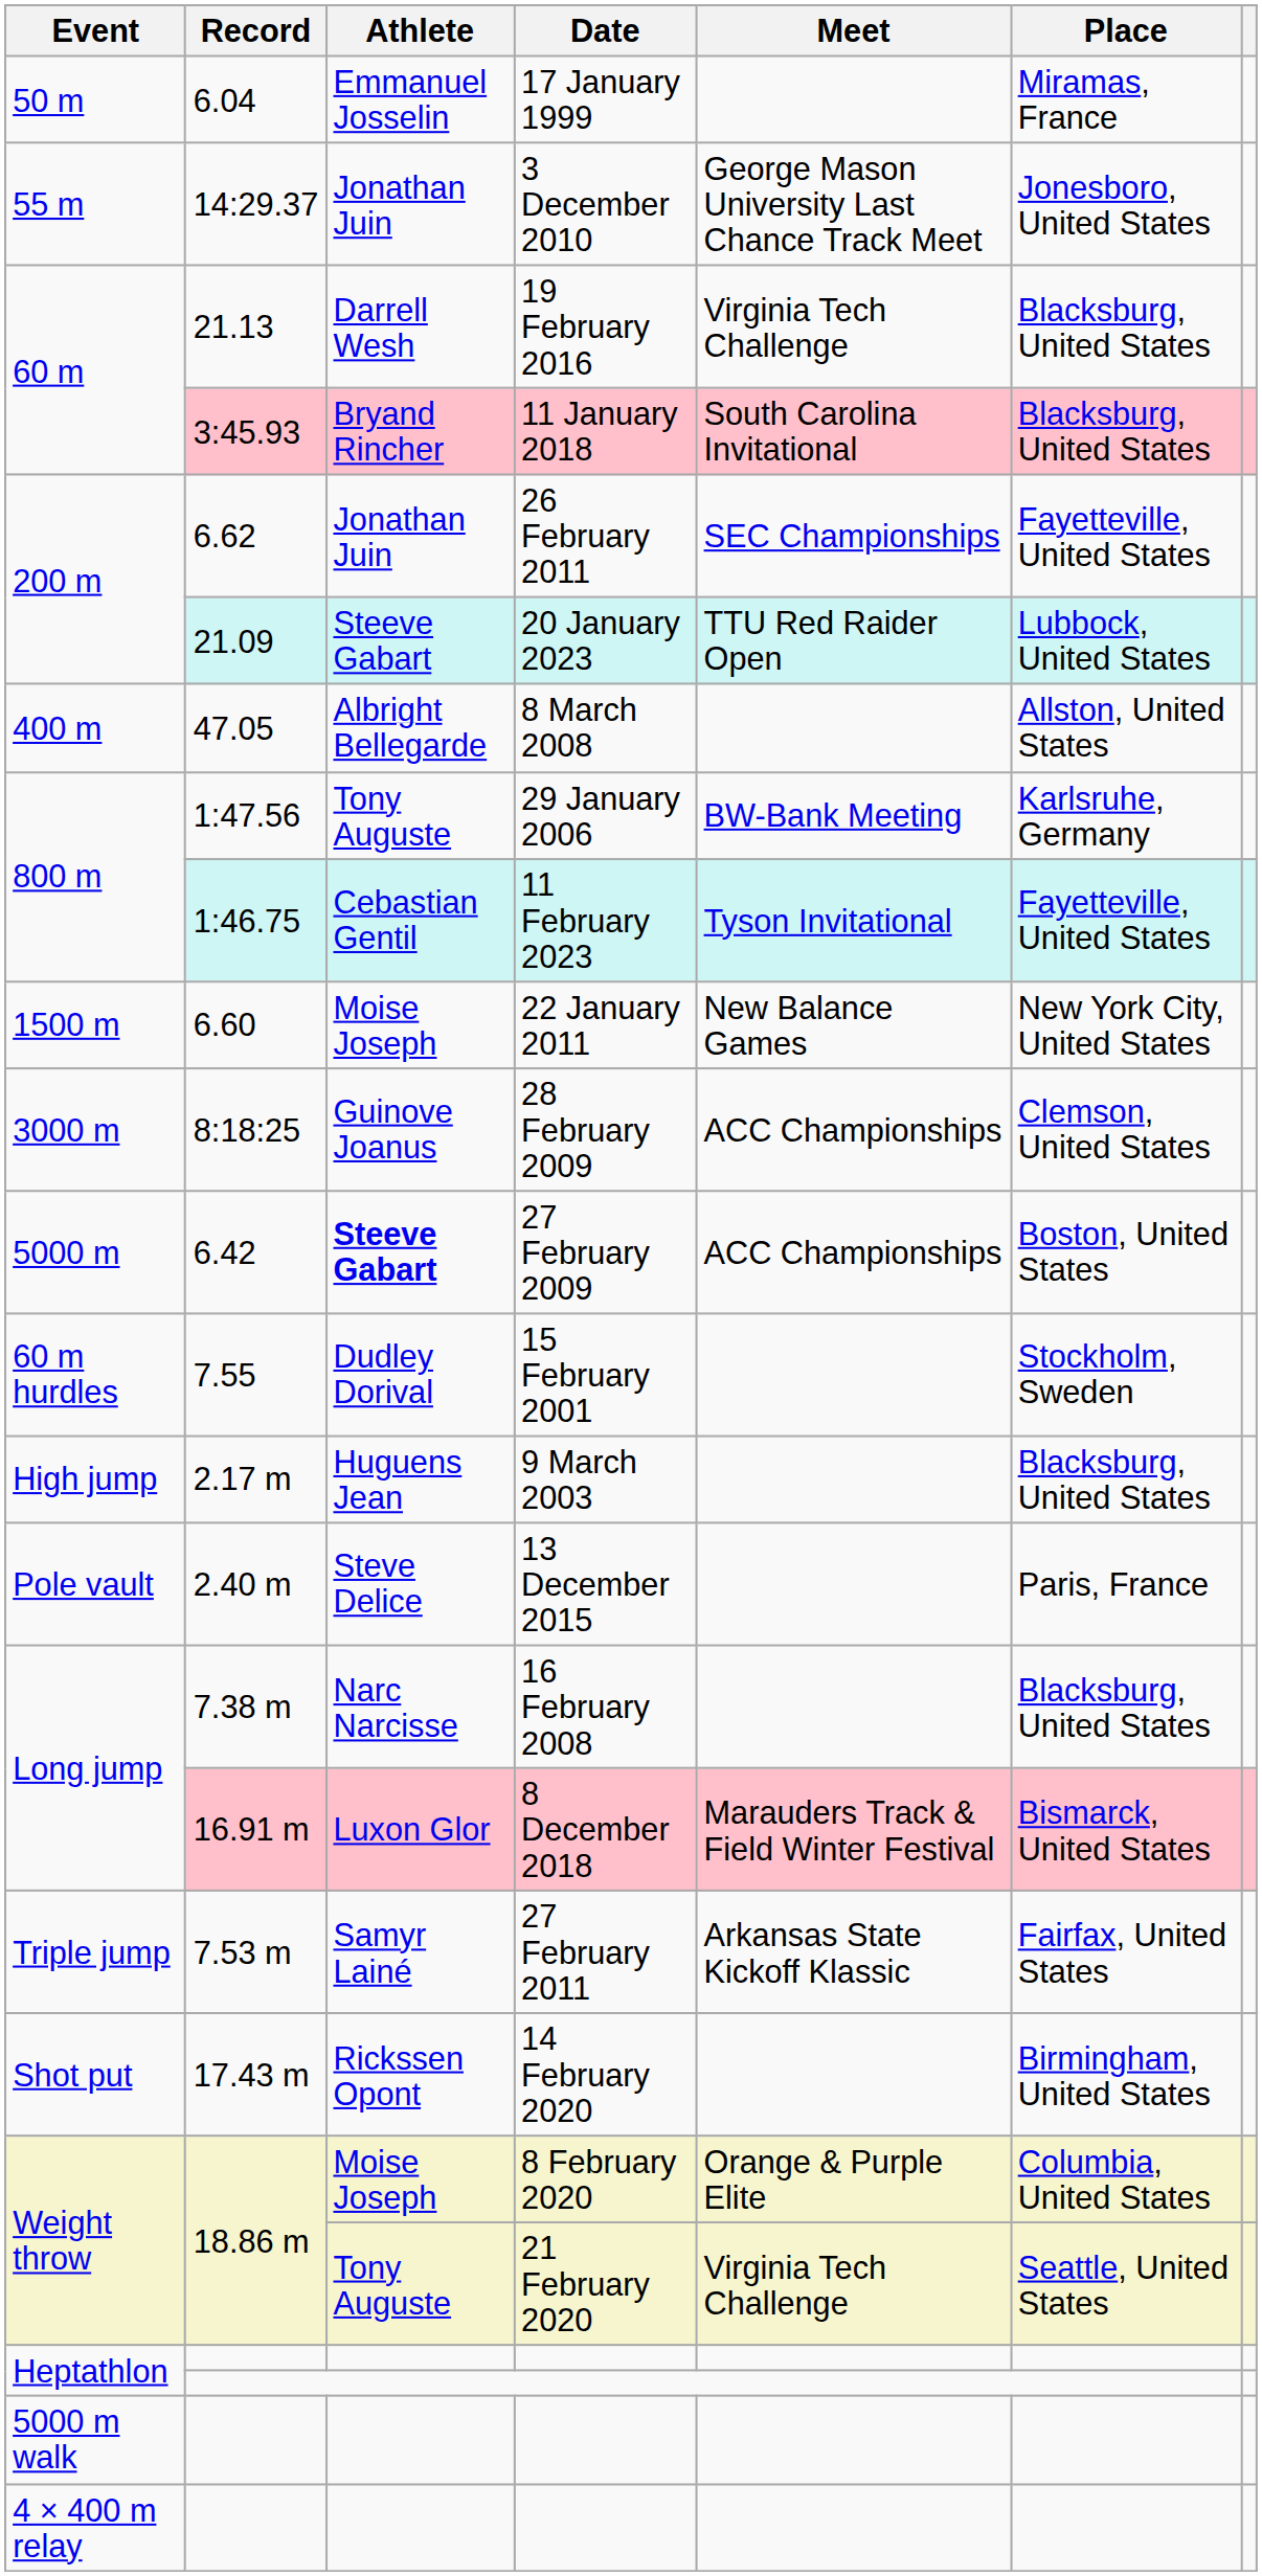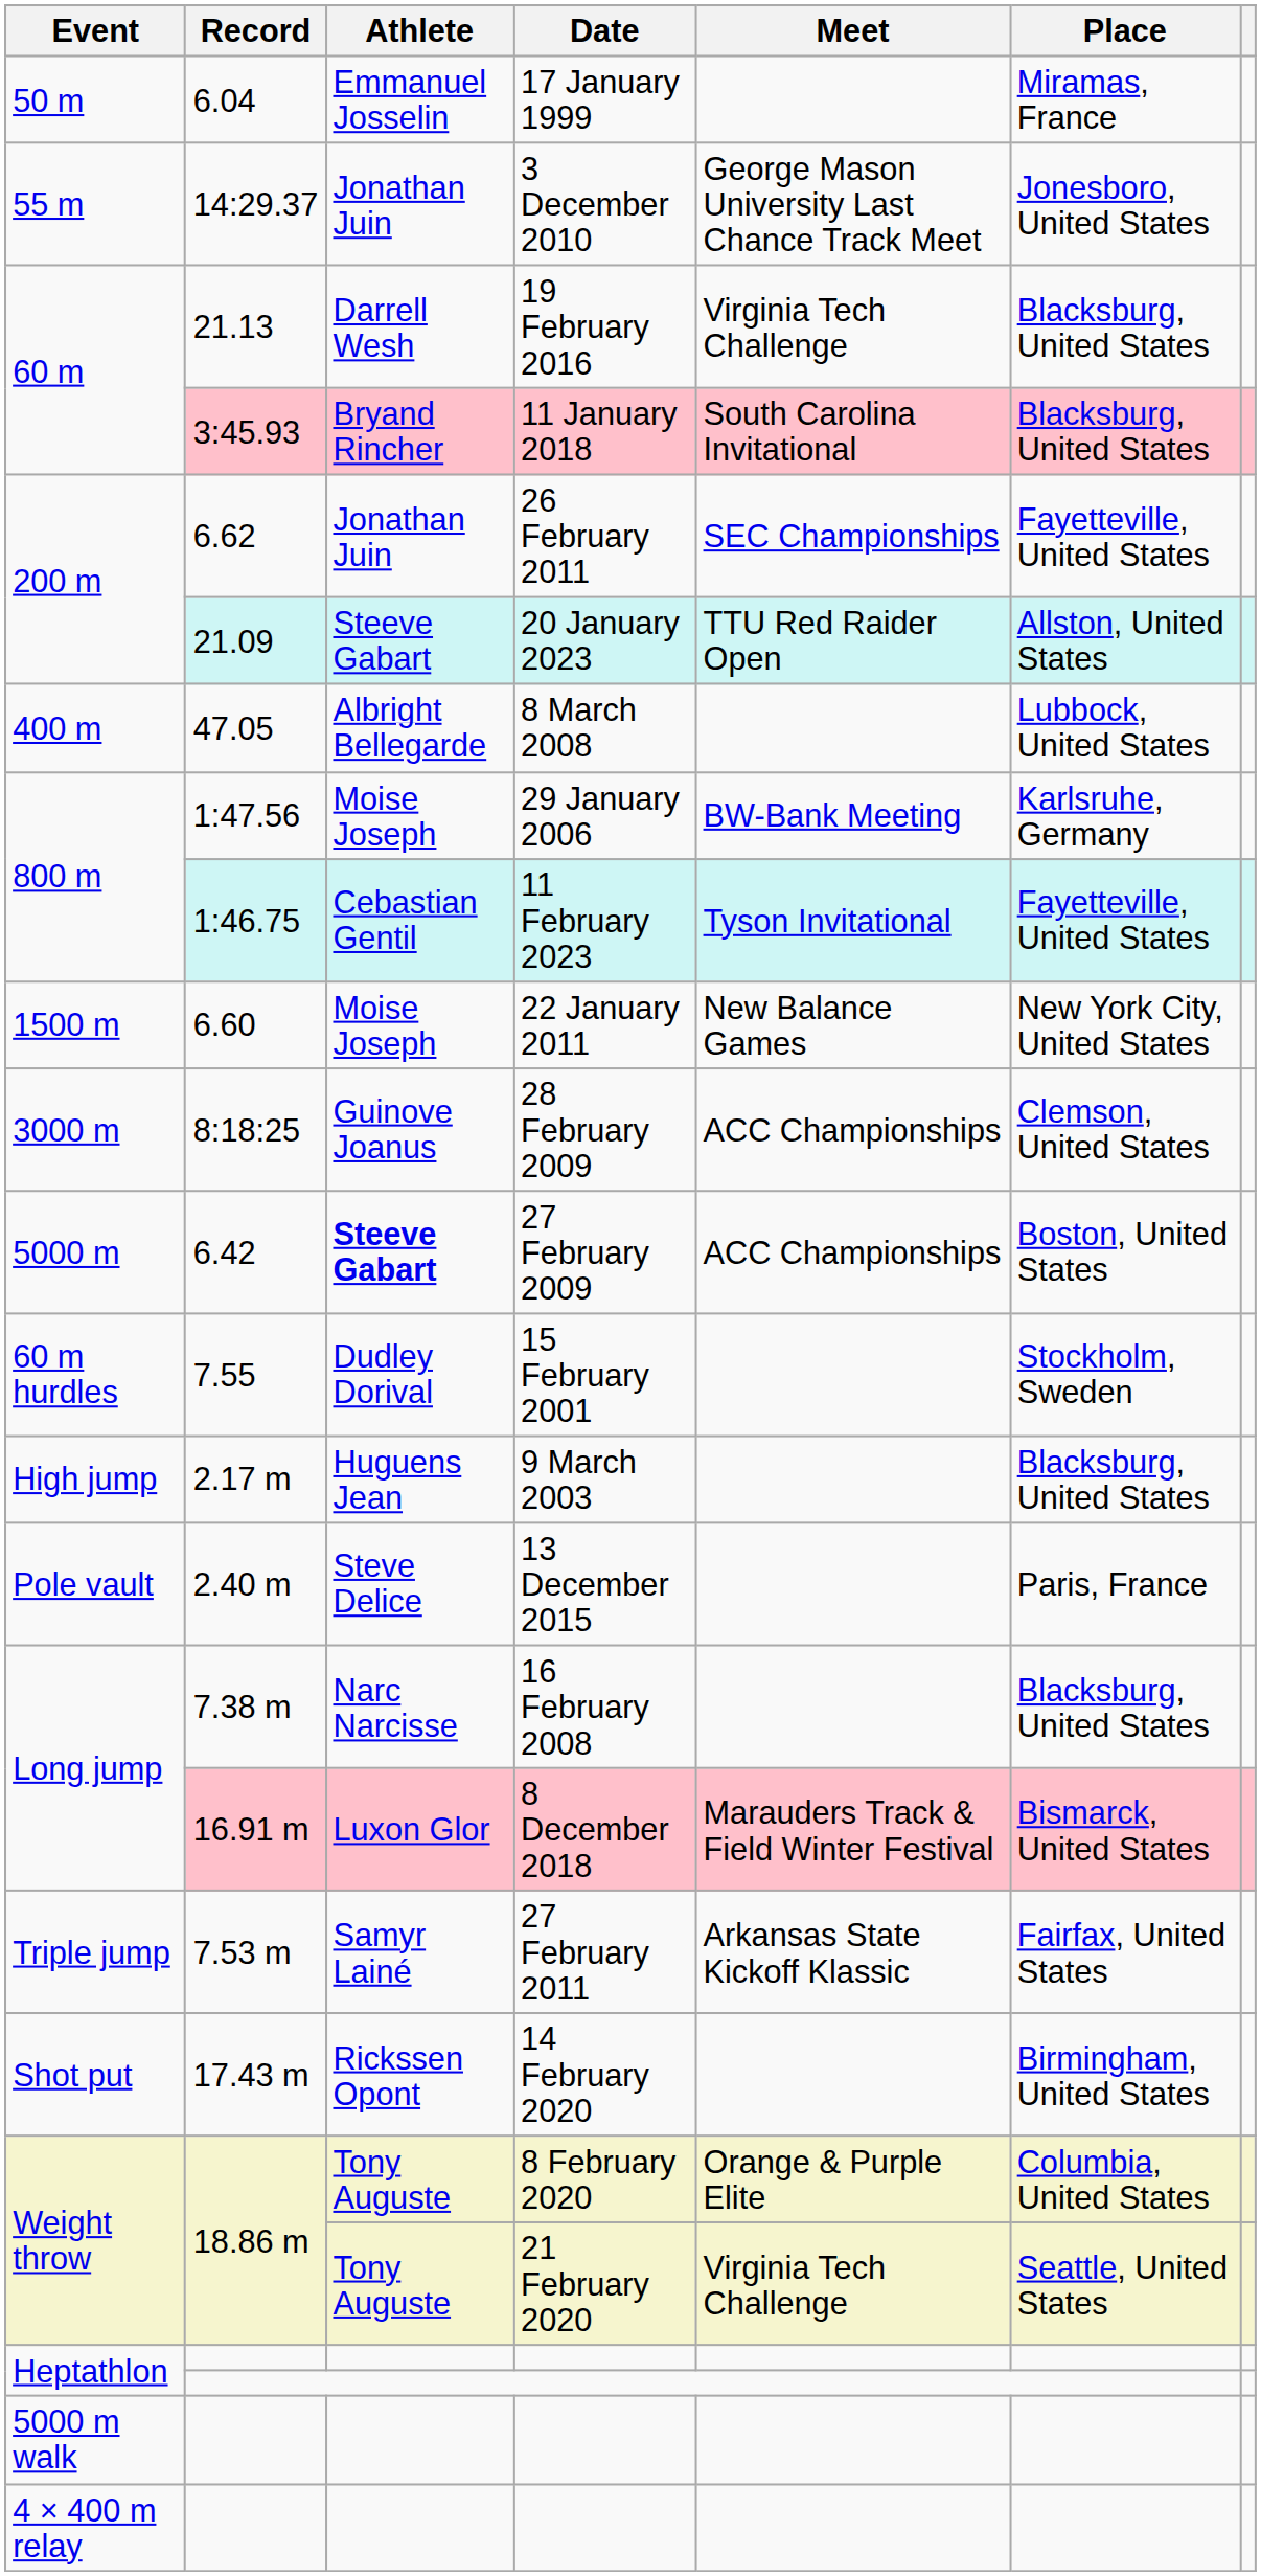 <table class="wikitable" style="font-size:95%; width: 95%;">
 <tr>
 <th>Event</th>
 <th>Record</th>
 <th>Athlete</th>
 <th>Date</th>
 <th>Meet</th>
 <th>Place</th>
 <th></th>
 </tr>
 <tr>
 <td><a href='#'>50 m</a></td>
 <td>6.04</td>
 <td><a href='#'>Emmanuel Josselin</a></td>
 <td>17 January 1999</td>
 <td></td>
 <td><a href='#'>Miramas</a>, France</td>
 <td></td>
 </tr>
 <tr>
 <td><a href='#'>55 m</a></td>
 <td>14:29.37</td>
 <td><a href='#'>Jonathan Juin</a></td>
 <td>3 December 2010</td>
 <td>George Mason University Last Chance Track Meet</td>
 <td><a href='#'>Jonesboro</a>, United States</td>
 <td></td>
 </tr>
 <tr>
 <td rowspan=2><a href='#'>60 m</a></td>
 <td>21.13</td>
 <td><a href='#'>Darrell Wesh</a></td>
 <td>19 February 2016</td>
 <td>Virginia Tech Challenge</td>
 <td><a href='#'>Blacksburg</a>, United States</td>
 <td></td>
 </tr>
 <tr style="background:pink">
 <td>3:45.93 </td>
 <td><a href='#'>Bryand Rincher</a></td>
 <td>11 January 2018</td>
 <td>South Carolina Invitational</td>
 <td><a href='#'>Blacksburg</a>, United States</td>
 <td></td>
 </tr>
 <tr>
 <td rowspan=2><a href='#'>200 m</a></td>
 <td>6.62</td>
 <td><a href='#'>Jonathan Juin</a></td>
 <td>26 February 2011</td>
 <td><a href='#'>SEC Championships</a></td>
 <td><a href='#'>Fayetteville</a>, United States</td>
 <td></td>
 </tr>
 <tr style="background:#cef6f5;">
 <td>21.09 </td>
 <td><a href='#'>Steeve Gabart</a></td>
 <td>20 January 2023</td>
 <td>TTU Red Raider Open</td>
-<td><a href='#'>Lubbock</a>, United States</td>
+<td><a href='#'>Allston</a>, United States</td>
 <td></td>
 </tr>
 <tr>
 <td><a href='#'>400 m</a></td>
 <td>47.05</td>
 <td><a href='#'>Albright Bellegarde</a></td>
 <td>8 March 2008</td>
 <td></td>
-<td><a href='#'>Allston</a>, United States</td>
+<td><a href='#'>Lubbock</a>, United States</td>
 <td></td>
 </tr>
 <tr>
 <td rowspan=2><a href='#'>800 m</a></td>
 <td>1:47.56</td>
-<td><a href='#'>Tony Auguste</a></td>
+<td><a href='#'>Moise Joseph</a></td>
 <td>29 January 2006</td>
 <td><a href='#'>BW-Bank Meeting</a></td>
 <td><a href='#'>Karlsruhe</a>, Germany</td>
 <td></td>
 </tr>
 <tr bgcolor=#CEF6F5>
 <td>1:46.75</td>
 <td><a href='#'>Cebastian Gentil</a></td>
 <td>11 February 2023</td>
 <td><a href='#'>Tyson Invitational</a></td>
 <td><a href='#'>Fayetteville</a>, United States</td>
 <td></td>
 </tr>
 <tr>
 <td><a href='#'>1500 m</a></td>
 <td>6.60</td>
 <td><a href='#'>Moise Joseph</a></td>
 <td>22 January 2011</td>
 <td>New Balance Games</td>
 <td>New York City, United States</td>
 <td></td>
 </tr>
 <tr>
 <td><a href='#'>3000 m</a></td>
 <td>8:18:25 </td>
 <td><a href='#'>Guinove Joanus</a></td>
 <td>28 February 2009</td>
 <td>ACC Championships</td>
 <td><a href='#'>Clemson</a>, United States</td>
 <td></td>
 </tr>
 <tr>
 <td><a href='#'>5000 m</a></td>
 <td>6.42</td>
 <td><strong><a href='#'>Steeve Gabart</a></strong></td>
 <td>27 February 2009</td>
 <td>ACC Championships</td>
 <td><a href='#'>Boston</a>, United States</td>
 <td></td>
 </tr>
 <tr>
 <td><a href='#'>60 m hurdles</a></td>
 <td>7.55</td>
 <td><a href='#'>Dudley Dorival</a></td>
 <td>15 February 2001</td>
 <td></td>
 <td><a href='#'>Stockholm</a>, Sweden</td>
 <td></td>
 </tr>
 <tr>
 <td><a href='#'>High jump</a></td>
 <td>2.17 m</td>
 <td><a href='#'>Huguens Jean</a></td>
 <td>9 March 2003</td>
 <td></td>
 <td><a href='#'>Blacksburg</a>, United States</td>
 <td></td>
 </tr>
 <tr>
 <td><a href='#'>Pole vault</a></td>
 <td>2.40 m</td>
 <td><a href='#'>Steve Delice</a></td>
 <td>13 December 2015</td>
 <td></td>
 <td>Paris, France</td>
 <td></td>
 </tr>
 <tr>
 <td rowspan=2><a href='#'>Long jump</a></td>
 <td>7.38 m</td>
 <td><a href='#'>Narc Narcisse</a></td>
 <td>16 February 2008</td>
 <td></td>
 <td><a href='#'>Blacksburg</a>, United States</td>
 <td></td>
 </tr>
 <tr style="background:pink">
 <td>16.91 m</td>
 <td><a href='#'>Luxon Glor</a></td>
 <td>8 December 2018</td>
 <td>Marauders Track & Field Winter Festival</td>
 <td><a href='#'>Bismarck</a>, United States</td>
 <td></td>
 </tr>
 <tr>
 <td><a href='#'>Triple jump</a></td>
 <td>7.53 m</td>
 <td><a href='#'>Samyr Lainé</a></td>
 <td>27 February 2011</td>
 <td>Arkansas State Kickoff Klassic</td>
 <td><a href='#'>Fairfax</a>, United States</td>
 <td></td>
 </tr>
 <tr>
 <td><a href='#'>Shot put</a></td>
 <td>17.43 m</td>
 <td><a href='#'>Rickssen Opont</a></td>
 <td>14 February 2020</td>
 <td></td>
 <td><a href='#'>Birmingham</a>, United States</td>
 <td></td>
 </tr>
 <tr style="background:#f6F5CE;">
 <td rowspan=2><a href='#'>Weight throw</a></td>
 <td rowspan=2>18.86 m</td>
-<td><a href='#'>Moise Joseph</a></td>
+<td><a href='#'>Tony Auguste</a></td>
 <td>8 February 2020</td>
 <td>Orange & Purple Elite</td>
 <td><a href='#'>Columbia</a>, United States</td>
 <td></td>
 </tr>
 <tr style="background:#f6F5CE;">
 <td><a href='#'>Tony Auguste</a></td>
 <td>21 February 2020</td>
 <td>Virginia Tech Challenge</td>
 <td><a href='#'>Seattle</a>, United States</td>
 <td></td>
 </tr>
 <tr>
 <td rowspan=2><a href='#'>Heptathlon</a></td>
 <td></td>
 <td></td>
 <td></td>
 <td></td>
 <td></td>
 <td></td>
 </tr>
 <tr>
 <td colspan=5></td>
 <td></td>
 </tr>
 <tr>
 <td><a href='#'>5000 m walk</a></td>
 <td></td>
 <td></td>
 <td></td>
 <td></td>
 <td></td>
 <td></td>
 </tr>
 <tr>
 <td><a href='#'>4 × 400 m relay</a></td>
 <td></td>
 <td></td>
 <td></td>
 <td></td>
 <td></td>
 <td></td>
 </tr>
 </table>
